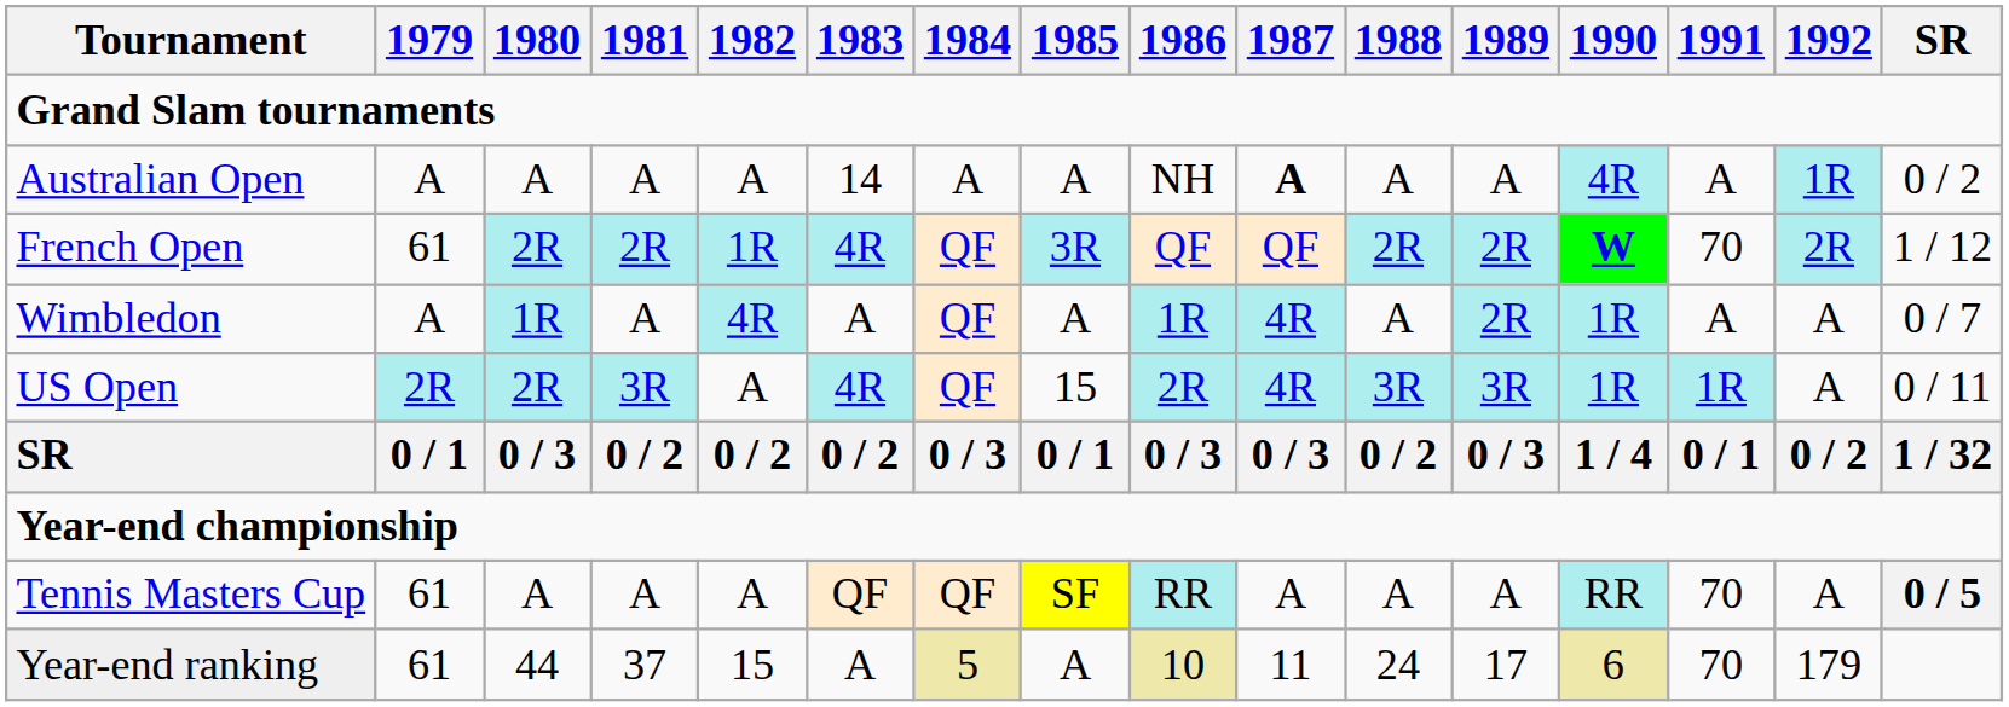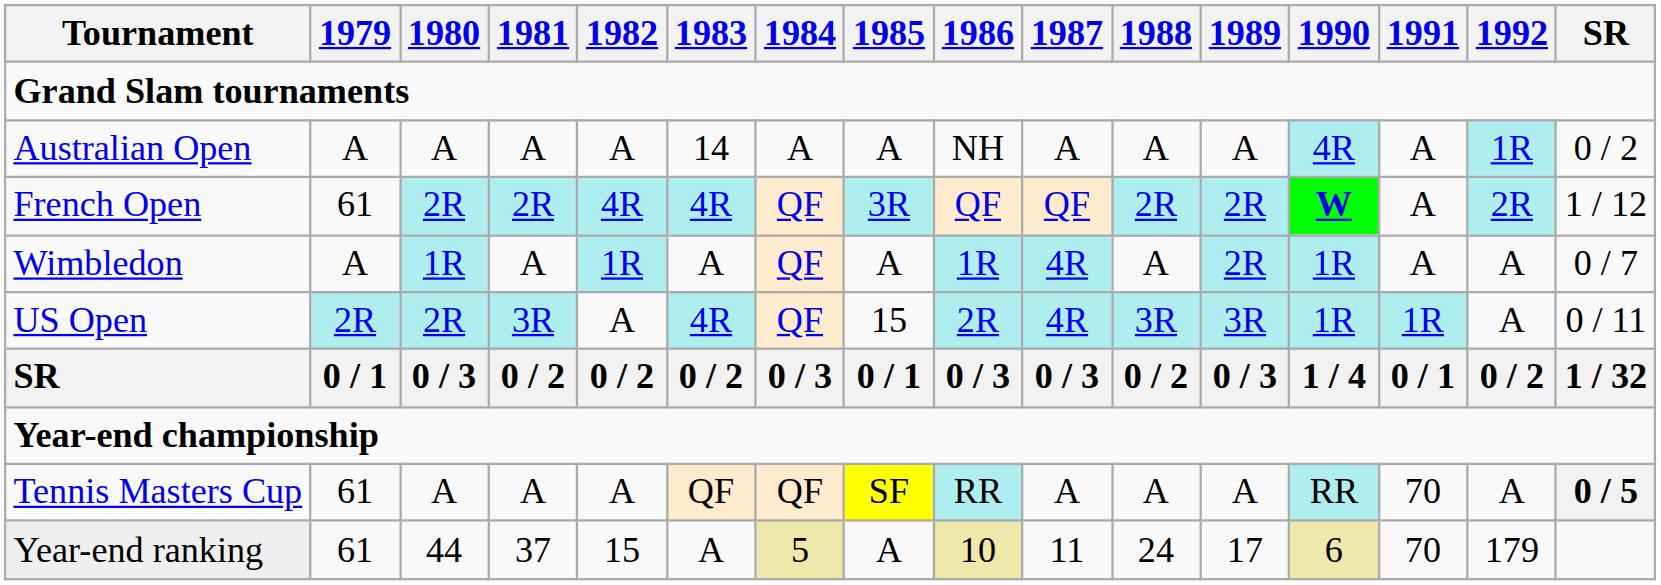 <table class=wikitable style=text-align:center>
 <tr>
 <th>Tournament</th>
 <th><a href='#'>1979</a></th>
 <th><a href='#'>1980</a></th>
 <th><a href='#'>1981</a></th>
 <th><a href='#'>1982</a></th>
 <th><a href='#'>1983</a></th>
 <th><a href='#'>1984</a></th>
 <th><a href='#'>1985</a></th>
 <th><a href='#'>1986</a></th>
 <th><a href='#'>1987</a></th>
 <th><a href='#'>1988</a></th>
 <th><a href='#'>1989</a></th>
 <th><a href='#'>1990</a></th>
 <th><a href='#'>1991</a></th>
 <th><a href='#'>1992</a></th>
 <th>SR</th>
 </tr>
 <tr>
 <td colspan=16 align=left><strong>Grand Slam tournaments</strong></td>
 </tr>
 <tr>
 <td align=left><a href='#'>Australian Open</a></td>
 <td>A</td>
 <td>A</td>
 <td>A</td>
 <td>A</td>
 <td>14</td>
 <td>A</td>
 <td>A</td>
 <td>NH</td>
-<td><strong>A</strong></td>
+<td>A</td>
 <td>A</td>
 <td>A</td>
 <td bgcolor=afeeee><a href='#'>4R</a></td>
 <td>A</td>
 <td bgcolor=afeeee><a href='#'>1R</a></td>
 <td>0 / 2</td>
 </tr>
 <tr>
 <td align=left><a href='#'>French Open</a></td>
 <td>61</td>
 <td bgcolor=afeeee><a href='#'>2R</a></td>
 <td bgcolor=afeeee><a href='#'>2R</a></td>
-<td bgcolor=afeeee><a href='#'>1R</a></td>
+<td bgcolor=afeeee><a href='#'>4R</a></td>
 <td bgcolor=afeeee><a href='#'>4R</a></td>
 <td bgcolor=ffebcd><a href='#'>QF</a></td>
 <td bgcolor=afeeee><a href='#'>3R</a></td>
 <td bgcolor=ffebcd><a href='#'>QF</a></td>
 <td bgcolor=ffebcd><a href='#'>QF</a></td>
 <td bgcolor=afeeee><a href='#'>2R</a></td>
 <td bgcolor=afeeee><a href='#'>2R</a></td>
 <td bgcolor=lime><a href='#'><strong>W</strong></a></td>
-<td>70</td>
+<td>A</td>
 <td bgcolor=afeeee><a href='#'>2R</a></td>
 <td>1 / 12</td>
 </tr>
 <tr>
 <td align=left><a href='#'>Wimbledon</a></td>
 <td>A</td>
 <td bgcolor=afeeee><a href='#'>1R</a></td>
 <td>A</td>
-<td bgcolor=afeeee><a href='#'>4R</a></td>
+<td bgcolor=afeeee><a href='#'>1R</a></td>
 <td>A</td>
 <td bgcolor=ffebcd><a href='#'>QF</a></td>
 <td>A</td>
 <td bgcolor=afeeee><a href='#'>1R</a></td>
 <td bgcolor=afeeee><a href='#'>4R</a></td>
 <td>A</td>
 <td bgcolor=afeeee><a href='#'>2R</a></td>
 <td bgcolor=afeeee><a href='#'>1R</a></td>
 <td>A</td>
 <td>A</td>
 <td>0 / 7</td>
 </tr>
 <tr>
 <td align=left><a href='#'>US Open</a></td>
 <td bgcolor=afeeee><a href='#'>2R</a></td>
 <td bgcolor=afeeee><a href='#'>2R</a></td>
 <td bgcolor=afeeee><a href='#'>3R</a></td>
 <td>A</td>
 <td bgcolor=afeeee><a href='#'>4R</a></td>
 <td bgcolor=ffebcd><a href='#'>QF</a></td>
 <td>15</td>
 <td bgcolor=afeeee><a href='#'>2R</a></td>
 <td bgcolor=afeeee><a href='#'>4R</a></td>
 <td bgcolor=afeeee><a href='#'>3R</a></td>
 <td bgcolor=afeeee><a href='#'>3R</a></td>
 <td bgcolor=afeeee><a href='#'>1R</a></td>
 <td bgcolor=afeeee><a href='#'>1R</a></td>
 <td>A</td>
 <td>0 / 11</td>
 </tr>
 <tr>
 <th style=text-align:left>SR</th>
 <th>0 / 1</th>
 <th>0 / 3</th>
 <th>0 / 2</th>
 <th>0 / 2</th>
 <th>0 / 2</th>
 <th>0 / 3</th>
 <th>0 / 1</th>
 <th>0 / 3</th>
 <th>0 / 3</th>
 <th>0 / 2</th>
 <th>0 / 3</th>
 <th>1 / 4</th>
 <th>0 / 1</th>
 <th>0 / 2</th>
 <th>1 / 32</th>
 </tr>
 <tr>
 <td colspan=16 align=left><strong>Year-end championship</strong></td>
 </tr>
 <tr>
 <td align=left><a href='#'>Tennis Masters Cup</a></td>
 <td>61</td>
 <td>A</td>
 <td>A</td>
 <td>A</td>
 <td bgcolor=ffebcd>QF</td>
 <td bgcolor=ffebcd>QF</td>
 <td bgcolor=yellow>SF</td>
 <td bgcolor=afeeee>RR</td>
 <td>A</td>
 <td>A</td>
 <td>A</td>
 <td bgcolor=afeeee>RR</td>
 <td>70</td>
 <td>A</td>
 <th>0 / 5</th>
 </tr>
 <tr>
 <td bgcolor=#EFEFEF align=left>Year-end ranking</td>
 <td>61</td>
 <td>44</td>
 <td>37</td>
 <td>15</td>
 <td>A</td>
 <td bgcolor=EEE8AA>5</td>
 <td>A</td>
 <td bgcolor=EEE8AA>10</td>
 <td>11</td>
 <td>24</td>
 <td>17</td>
 <td bgcolor=EEE8AA>6</td>
 <td>70</td>
 <td>179</td>
 </tr>
 </table>
